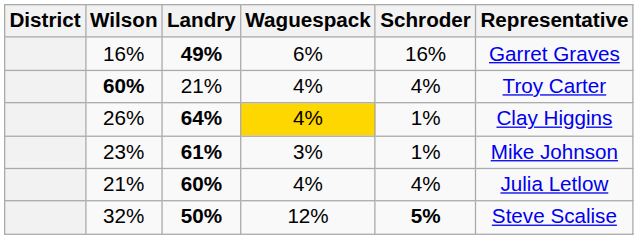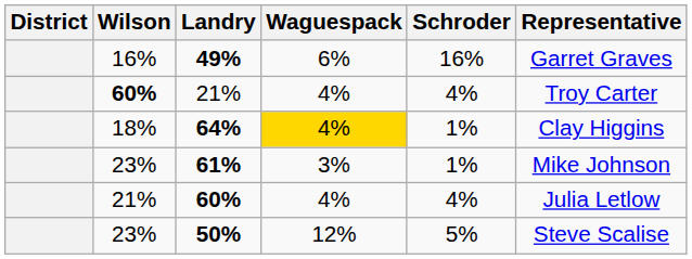 <table class=wikitable>
 <tr>
 <th>District</th>
 <th>Wilson</th>
 <th>Landry</th>
 <th>Waguespack</th>
 <th>Schroder</th>
 <th>Representative</th>
 </tr>
 <tr align=center>
 <th></th>
 <td>16%</td>
 <td><strong>49%</strong></td>
 <td>6%</td>
 <td>16%</td>
 <td><a href='#'>Garret Graves</a></td>
 </tr>
 <tr align=center>
 <th></th>
 <td><strong>60%</strong></td>
 <td>21%</td>
 <td>4%</td>
 <td>4%</td>
 <td><a href='#'>Troy Carter</a></td>
 </tr>
 <tr align=center>
 <th></th>
-<td>26%</td>
+<td>18%</td>
 <td><strong>64%</strong></td>
 <td style="background: gold;">4%</td>
 <td>1%</td>
 <td><a href='#'>Clay Higgins</a></td>
 </tr>
 <tr align=center>
 <th></th>
 <td>23%</td>
 <td><strong>61%</strong></td>
 <td>3%</td>
 <td>1%</td>
 <td><a href='#'>Mike Johnson</a></td>
 </tr>
 <tr align=center>
 <th></th>
 <td>21%</td>
 <td><strong>60%</strong></td>
 <td>4%</td>
 <td>4%</td>
 <td><a href='#'>Julia Letlow</a></td>
 </tr>
 <tr align=center>
 <th></th>
-<td>32%</td>
+<td>23%</td>
 <td><strong>50%</strong></td>
 <td>12%</td>
-<td><strong>5%</strong></td>
+<td>5%</td>
 <td><a href='#'>Steve Scalise</a></td>
 </tr>
 </table>
